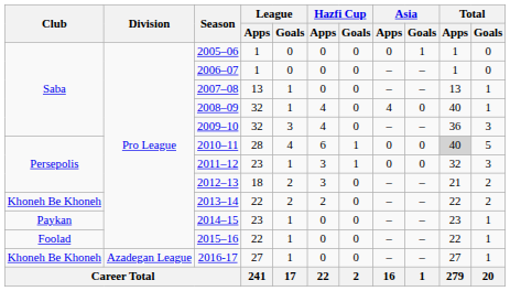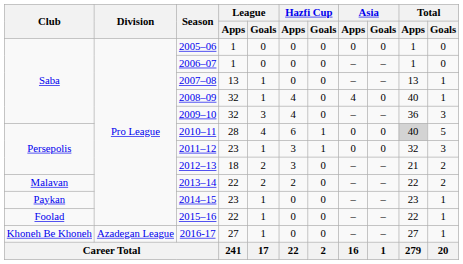 <table class="wikitable" style="text-align: center;">
 <tr>
 <th rowspan="2">Club</th>
 <th rowspan="2">Division</th>
 <th rowspan="2">Season</th>
 <th colspan="2">League</th>
 <th colspan="2"><a href='#'>Hazfi Cup</a></th>
 <th colspan="2"><a href='#'>Asia</a></th>
 <th colspan="2">Total</th>
 </tr>
 <tr>
 <th>Apps</th>
 <th>Goals</th>
 <th>Apps</th>
 <th>Goals</th>
 <th>Apps</th>
 <th>Goals</th>
 <th>Apps</th>
 <th>Goals</th>
 </tr>
 <tr>
 <td rowspan="5"><a href='#'>Saba</a></td>
 <td rowspan="11"><a href='#'>Pro League</a></td>
 <td><a href='#'>2005–06</a></td>
 <td>1</td>
 <td>0</td>
 <td>0</td>
 <td>0</td>
 <td>0</td>
-<td>1</td>
+<td>0</td>
 <td>1</td>
 <td>0</td>
 </tr>
 <tr>
 <td><a href='#'>2006–07</a></td>
 <td>1</td>
 <td>0</td>
 <td>0</td>
 <td>0</td>
 <td>–</td>
 <td>–</td>
 <td>1</td>
 <td>0</td>
 </tr>
 <tr>
 <td><a href='#'>2007–08</a></td>
 <td>13</td>
 <td>1</td>
 <td>0</td>
 <td>0</td>
 <td>–</td>
 <td>–</td>
 <td>13</td>
 <td>1</td>
 </tr>
 <tr>
 <td><a href='#'>2008–09</a></td>
 <td>32</td>
 <td>1</td>
 <td>4</td>
 <td>0</td>
 <td>4</td>
 <td>0</td>
 <td>40</td>
 <td>1</td>
 </tr>
 <tr>
 <td><a href='#'>2009–10</a></td>
 <td>32</td>
 <td>3</td>
 <td>4</td>
 <td>0</td>
 <td>–</td>
 <td>–</td>
 <td>36</td>
 <td>3</td>
 </tr>
 <tr>
 <td rowspan="3"><a href='#'>Persepolis</a></td>
 <td><a href='#'>2010–11</a></td>
 <td>28</td>
 <td>4</td>
 <td>6</td>
 <td>1</td>
 <td>0</td>
 <td>0</td>
 <td style="background: lightgrey;">40</td>
 <td>5</td>
 </tr>
 <tr>
 <td><a href='#'>2011–12</a></td>
 <td>23</td>
 <td>1</td>
 <td>3</td>
 <td>1</td>
 <td>0</td>
 <td>0</td>
 <td>32</td>
 <td>3</td>
 </tr>
 <tr>
 <td><a href='#'>2012–13</a></td>
 <td>18</td>
 <td>2</td>
 <td>3</td>
 <td>0</td>
 <td>–</td>
 <td>–</td>
 <td>21</td>
 <td>2</td>
 </tr>
 <tr>
-<td><a href='#'>Khoneh Be Khoneh</a></td>
+<td rowspan="1"><a href='#'>Malavan</a></td>
 <td><a href='#'>2013–14</a></td>
 <td>22</td>
 <td>2</td>
 <td>2</td>
 <td>0</td>
 <td>–</td>
 <td>–</td>
 <td>22</td>
 <td>2</td>
 </tr>
 <tr>
 <td rowspan="1"><a href='#'>Paykan</a></td>
 <td><a href='#'>2014–15</a></td>
 <td>23</td>
 <td>1</td>
 <td>0</td>
 <td>0</td>
 <td>–</td>
 <td>–</td>
 <td>23</td>
 <td>1</td>
 </tr>
 <tr>
 <td rowspan="1"><a href='#'>Foolad</a></td>
 <td><a href='#'>2015–16</a></td>
 <td>22</td>
 <td>1</td>
 <td>0</td>
 <td>0</td>
 <td>–</td>
 <td>–</td>
 <td>22</td>
 <td>1</td>
 </tr>
 <tr>
 <td><a href='#'>Khoneh Be Khoneh</a></td>
 <td><a href='#'>Azadegan League</a></td>
 <td><a href='#'>2016-17</a></td>
 <td>27</td>
 <td>1</td>
 <td>0</td>
 <td>0</td>
 <td>–</td>
 <td>–</td>
 <td>27</td>
 <td>1</td>
 </tr>
 <tr>
 <th colspan="3">Career Total</th>
 <th>241</th>
 <th>17</th>
 <th>22</th>
 <th>2</th>
 <th>16</th>
 <th>1</th>
 <th>279</th>
 <th>20</th>
 </tr>
 </table>
